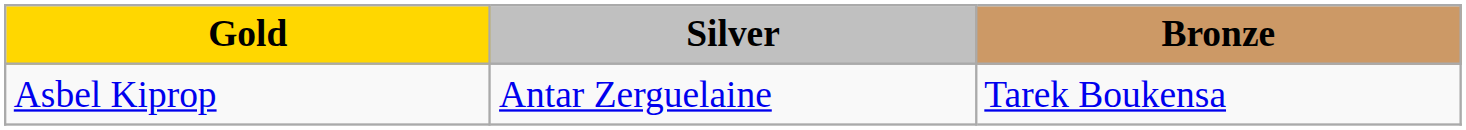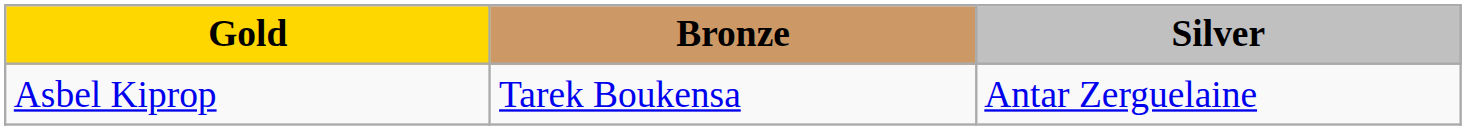 <table class="wikitable" style="text-align:left">
 <tr align="center">
 <td width=200 bgcolor=gold><strong>Gold</strong></td>
+<td width=200 bgcolor=CC9966><strong>Bronze</strong></td>
 <td width=200 bgcolor=silver><strong>Silver</strong></td>
-<td width=200 bgcolor=CC9966><strong>Bronze</strong></td>
 </tr>
 <tr>
 <td><a href='#'>Asbel Kiprop</a><br><em></em></td>
+<td><a href='#'>Tarek Boukensa</a><br><em></em></td>
 <td><a href='#'>Antar Zerguelaine</a><br><em></em></td>
-<td><a href='#'>Tarek Boukensa</a><br><em></em></td>
 </tr>
 </table>
